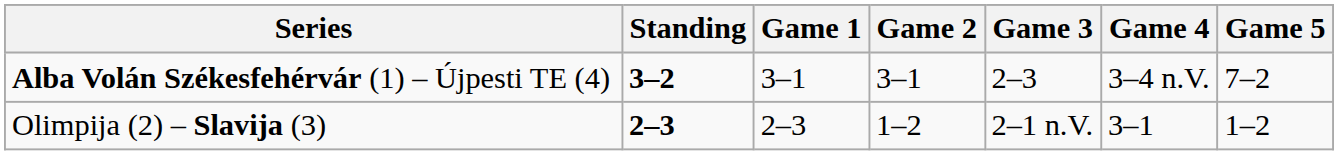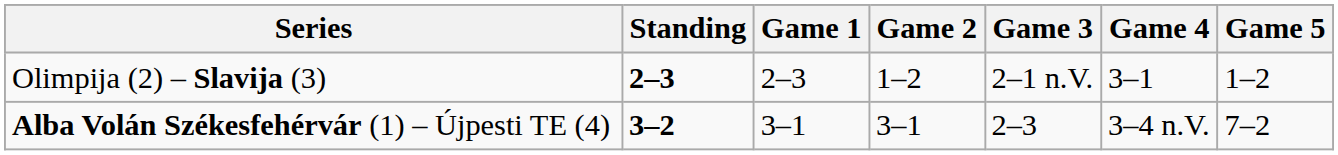 <table class="wikitable" width="700px">
 <tr style="background-color:#c0c0c0;">
 <th>Series</th>
 <th>Standing</th>
 <th>Game 1</th>
 <th>Game 2</th>
 <th>Game 3</th>
 <th>Game 4</th>
 <th>Game 5</th>
 </tr>
 <tr>
+<td>Olimpija (2) – <strong>Slavija </strong> (3)</td>
+<td><strong>2–3</strong></td>
+<td>2–3</td>
+<td>1–2</td>
+<td>2–1 n.V.</td>
+<td>3–1</td>
+<td>1–2</td>
+</tr>
+<tr>
 <td><strong>Alba Volán Székesfehérvár</strong> (1) – Újpesti TE (4)</td>
 <td><strong>3–2</strong></td>
 <td>3–1</td>
 <td>3–1</td>
 <td>2–3</td>
 <td>3–4 n.V.</td>
 <td>7–2</td>
 </tr>
-<tr>
-<td>Olimpija (2) – <strong>Slavija </strong> (3)</td>
-<td><strong>2–3</strong></td>
-<td>2–3</td>
-<td>1–2</td>
-<td>2–1 n.V.</td>
-<td>3–1</td>
-<td>1–2</td>
-</tr>
 </table>
